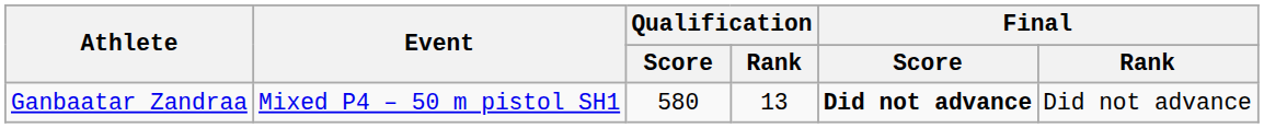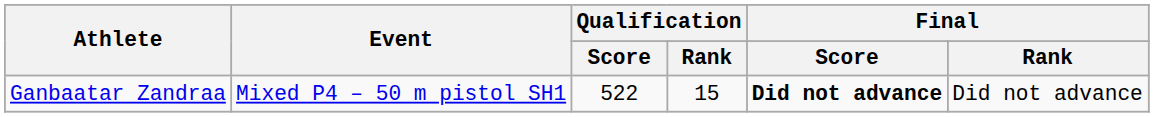 <table class=wikitable style="font-size:90%">
 <tr>
 <th rowspan="2">Athlete</th>
 <th rowspan="2">Event</th>
 <th colspan="2">Qualification</th>
 <th colspan="2">Final</th>
 </tr>
 <tr>
 <th>Score</th>
 <th>Rank</th>
 <th>Score</th>
 <th>Rank</th>
 </tr>
 <tr align=center>
 <td align=left><a href='#'>Ganbaatar Zandraa</a></td>
 <td align=left><a href='#'>Mixed P4 – 50 m pistol SH1</a></td>
-<td>580</td>
-<td>13</td>
+<td>522</td>
+<td>15</td>
 <td><strong>Did not advance</strong></td>
 <td>Did not advance</td>
 </tr>
 </table>
